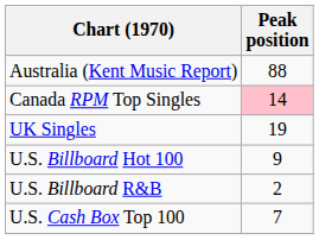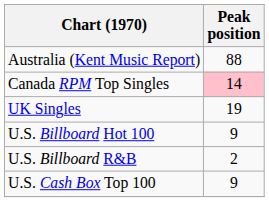 <table class="wikitable sortable">
 <tr>
 <th>Chart (1970)</th>
 <th>Peak<br>position</th>
 </tr>
 <tr>
 <td>Australia (<a href='#'>Kent Music Report</a>)</td>
 <td style="text-align:center;">88</td>
 </tr>
 <tr>
 <td>Canada <em><a href='#'>RPM</a></em> Top Singles</td>
 <td style="background: pink; text-align:center;">14</td>
 </tr>
 <tr>
 <td><a href='#'>UK Singles</a></td>
 <td style="text-align:center;">19</td>
 </tr>
 <tr>
 <td>U.S. <em><a href='#'>Billboard</a></em> <a href='#'>Hot 100</a></td>
 <td style="text-align:center;">9</td>
 </tr>
 <tr>
 <td>U.S. <em>Billboard</em> <a href='#'>R&B</a></td>
 <td style="text-align:center;">2</td>
 </tr>
 <tr>
 <td>U.S. <a href='#'><em>Cash Box</em></a> Top 100</td>
-<td align="center">7</td>
+<td align="center">9</td>
 </tr>
 <tr>
 </tr>
 </table>
